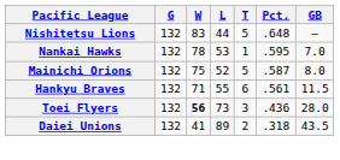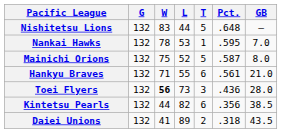 <table class="wikitable plainrowheaders" width="60%" style="text-align:center;">
 <tr>
 <th scope="col" width="35%"><a href='#'>Pacific League</a></th>
 <th scope="col" width="5%"><a href='#'>G</a></th>
 <th scope="col" width="5%"><a href='#'>W</a></th>
 <th scope="col" width="5%"><a href='#'>L</a></th>
 <th scope="col" width="5%"><a href='#'>T</a></th>
 <th scope="col" width="7%"><a href='#'>Pct.</a></th>
 <th scope="col" width="5%"><a href='#'>GB</a></th>
 </tr>
 <tr>
 <th scope="row" style="text-align:center;"><a href='#'>Nishitetsu Lions</a></th>
 <td>132</td>
 <td>83</td>
 <td>44</td>
 <td>5</td>
 <td>.648</td>
 <td>—</td>
 </tr>
 <tr>
 <th scope="row" style="text-align:center;"><a href='#'>Nankai Hawks</a></th>
 <td>132</td>
 <td>78</td>
 <td>53</td>
 <td>1</td>
 <td>.595</td>
 <td>7.0</td>
 </tr>
 <tr>
 <th scope="row" style="text-align:center;"><a href='#'>Mainichi Orions</a></th>
 <td>132</td>
 <td>75</td>
 <td>52</td>
 <td>5</td>
 <td>.587</td>
 <td>8.0</td>
 </tr>
 <tr>
 <th scope="row" style="text-align:center;"><a href='#'>Hankyu Braves</a></th>
 <td>132</td>
 <td>71</td>
 <td>55</td>
 <td>6</td>
 <td>.561</td>
-<td>11.5</td>
+<td>21.0</td>
 </tr>
 <tr>
 <th scope="row" style="text-align:center;"><a href='#'>Toei Flyers</a></th>
 <td>132</td>
 <td><strong>56</strong></td>
 <td>73</td>
 <td>3</td>
 <td>.436</td>
 <td>28.0</td>
 </tr>
 <tr>
+<th scope="row" style="text-align:center;"><a href='#'>Kintetsu Pearls</a></th>
+<td>132</td>
+<td>44</td>
+<td>82</td>
+<td>6</td>
+<td>.356</td>
+<td>38.5</td>
+</tr>
+<tr>
 <th scope="row" style="text-align:center;"><a href='#'>Daiei Unions</a></th>
 <td>132</td>
 <td>41</td>
 <td>89</td>
 <td>2</td>
 <td>.318</td>
 <td>43.5</td>
 </tr>
 </table>
